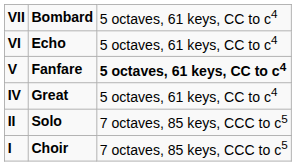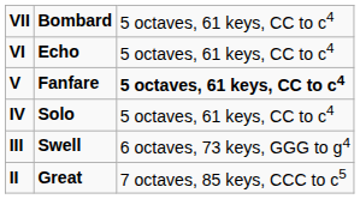 <table class="wikitable">
 <tr>
 <td><strong>VII</strong></td>
 <td><strong>Bombard</strong></td>
 <td>5 octaves, 61 keys, CC to c<sup>4</sup></td>
 </tr>
 <tr>
 <td><strong>VI</strong></td>
 <td><strong>Echo</strong></td>
 <td>5 octaves, 61 keys, CC to c<sup>4</sup></td>
 </tr>
 <tr>
 <td><strong>V</strong></td>
 <td><strong>Fanfare</strong></td>
 <td><strong>5 octaves, 61 keys, CC to c<sup>4</sup></strong></td>
 </tr>
 <tr>
 <td><strong>IV</strong></td>
-<td><strong>Great</strong></td>
+<td><strong>Solo</strong></td>
 <td>5 octaves, 61 keys, CC to c<sup>4</sup></td>
 </tr>
 <tr>
-<td><strong>II</strong></td>
-<td><strong>Solo</strong></td>
-<td>7 octaves, 85 keys, CCC to c<sup>5</sup></td>
+<td><strong>III</strong></td>
+<td><strong>Swell</strong></td>
+<td>6 octaves, 73 keys, GGG to g<sup>4</sup></td>
 </tr>
 <tr>
-<td><strong>I</strong></td>
-<td><strong>Choir</strong></td>
+<td><strong>II</strong></td>
+<td><strong>Great</strong></td>
 <td>7 octaves, 85 keys, CCC to c<sup>5</sup></td>
 </tr>
 </table>
